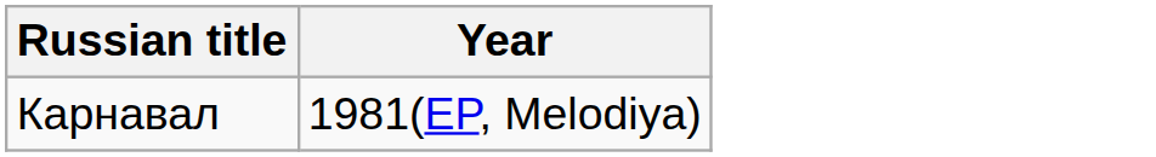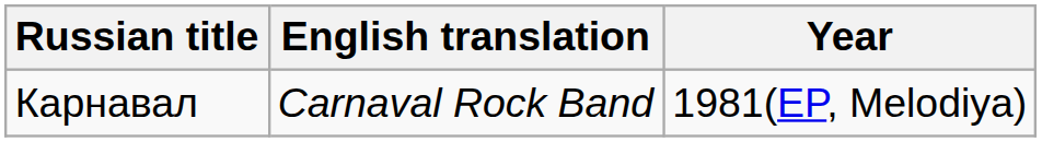 <table class="wikitable">
 <tr>
 <th>Russian title</th>
+<th>English translation</th>
 <th>Year</th>
 </tr>
 <tr>
 <td>Карнавал</td>
+<td><em>Carnaval Rock Band</em></td>
 <td>1981(<a href='#'>EP</a>, Melodiya)</td>
 </tr>
 </table>
